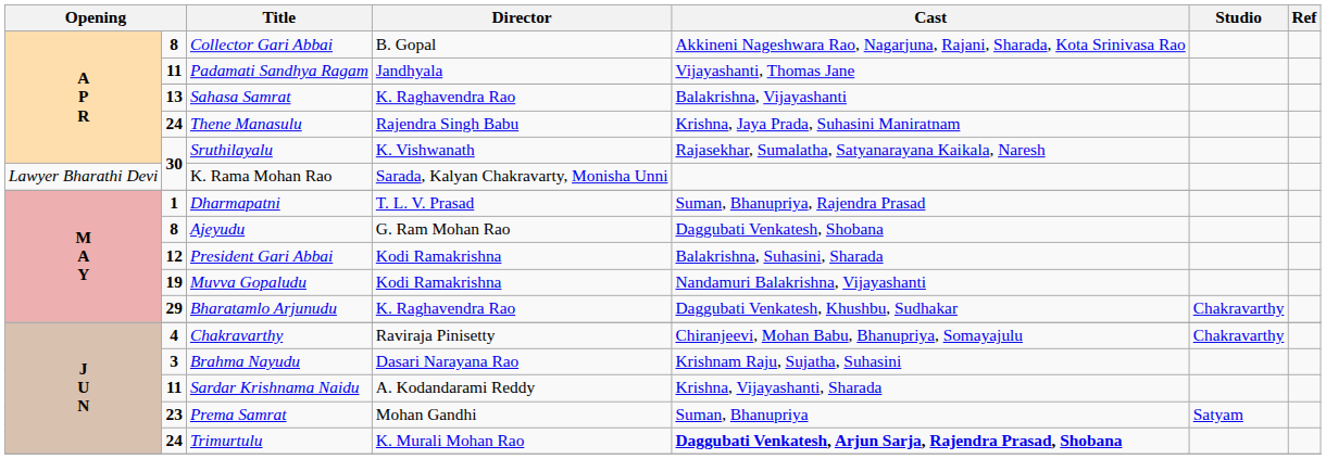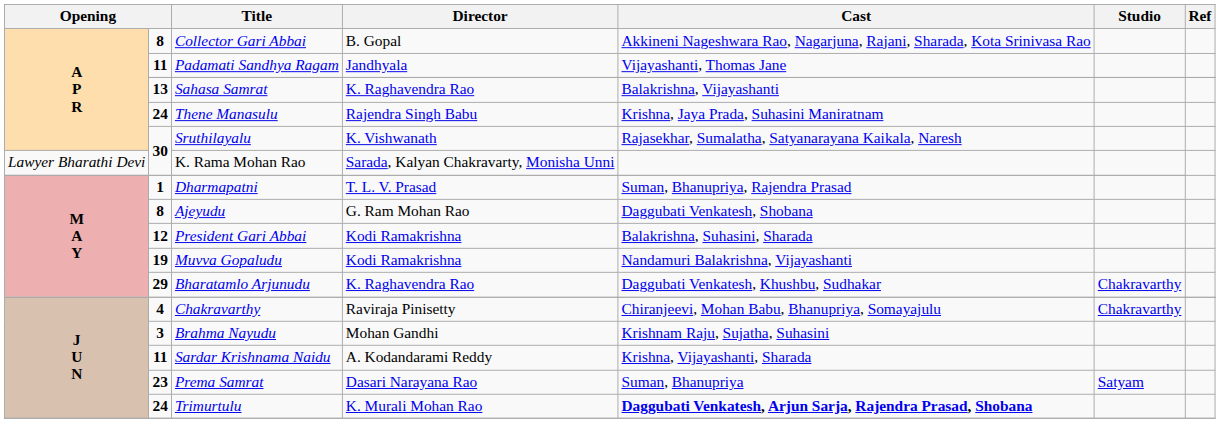 <table class="wikitable">
 <tr>
 <th colspan="2">Opening</th>
 <th>Title</th>
 <th>Director</th>
 <th>Cast</th>
 <th>Studio</th>
 <th>Ref</th>
 </tr>
 <tr April!>
 <td rowspan="6" valign="center" align="center" style="background:#FFDEAD;"><strong>A<br>P<br>R</strong></td>
 <td rowspan="1" align="center"><strong>8</strong></td>
 <td><em><a href='#'>Collector Gari Abbai</a></em></td>
 <td>B. Gopal</td>
 <td><a href='#'>Akkineni Nageshwara Rao</a>, <a href='#'>Nagarjuna</a>, <a href='#'>Rajani</a>, <a href='#'>Sharada</a>, <a href='#'>Kota Srinivasa Rao</a></td>
 <td></td>
 <td></td>
 </tr>
 <tr>
 <td rowspan="1" align="center"><strong>11</strong></td>
 <td><em><a href='#'>Padamati Sandhya Ragam</a></em></td>
 <td><a href='#'>Jandhyala</a></td>
 <td><a href='#'>Vijayashanti</a>, <a href='#'>Thomas Jane</a></td>
 <td></td>
 <td></td>
 </tr>
 <tr>
 </tr>
 <tr>
 <td rowspan="1" align="center"><strong>13</strong></td>
 <td><em><a href='#'>Sahasa Samrat</a></em></td>
 <td><a href='#'>K. Raghavendra Rao</a></td>
 <td><a href='#'>Balakrishna</a>, <a href='#'>Vijayashanti</a></td>
 <td></td>
 <td></td>
 </tr>
 <tr>
 <td rowspan="1" align="center"><strong>24</strong></td>
 <td><em><a href='#'>Thene Manasulu</a></em></td>
 <td><a href='#'>Rajendra Singh Babu</a></td>
 <td><a href='#'>Krishna</a>, <a href='#'>Jaya Prada</a>, <a href='#'>Suhasini Maniratnam</a></td>
 <td></td>
 <td></td>
 </tr>
 <tr>
 <td rowspan="2" align="center"><strong>30</strong></td>
 <td><em><a href='#'>Sruthilayalu</a></em></td>
 <td><a href='#'>K. Vishwanath</a></td>
 <td><a href='#'>Rajasekhar</a>, <a href='#'>Sumalatha</a>, <a href='#'>Satyanarayana Kaikala</a>, <a href='#'>Naresh</a></td>
 <td></td>
 <td></td>
 </tr>
 <tr>
 <td><em>Lawyer Bharathi Devi</em></td>
 <td>K. Rama Mohan Rao</td>
 <td><a href='#'>Sarada</a>, Kalyan Chakravarty, <a href='#'>Monisha Unni</a></td>
 <td></td>
 <td></td>
 </tr>
 <tr>
 </tr>
 <tr May!>
 <td rowspan="5" valign="center" align="center" style="background:#edafaf;"><strong>M<br>A<br>Y</strong></td>
 <td rowspan="1" align="center"><strong>1</strong></td>
 <td><em><a href='#'>Dharmapatni</a></em></td>
 <td><a href='#'>T. L. V. Prasad</a></td>
 <td><a href='#'>Suman</a>, <a href='#'>Bhanupriya</a>, <a href='#'>Rajendra Prasad</a></td>
 <td></td>
 <td></td>
 </tr>
 <tr>
 <td rowspan="1" align="center"><strong>8</strong></td>
 <td><em><a href='#'>Ajeyudu</a></em></td>
 <td>G. Ram Mohan Rao</td>
 <td><a href='#'>Daggubati Venkatesh</a>, <a href='#'>Shobana</a></td>
 <td></td>
 <td></td>
 </tr>
 <tr>
 <td rowspan="1" align="center"><strong>12</strong></td>
 <td><em><a href='#'>President Gari Abbai</a></em></td>
 <td><a href='#'>Kodi Ramakrishna</a></td>
 <td><a href='#'>Balakrishna</a>, <a href='#'>Suhasini</a>, <a href='#'>Sharada</a></td>
 <td></td>
 <td></td>
 </tr>
 <tr>
 <td rowspan="1" align="center"><strong>19</strong></td>
 <td><em><a href='#'>Muvva Gopaludu</a></em></td>
 <td><a href='#'>Kodi Ramakrishna</a></td>
 <td><a href='#'>Nandamuri Balakrishna</a>, <a href='#'>Vijayashanti</a></td>
 <td></td>
 <td></td>
 </tr>
 <tr>
 <td rowspan="1" align="center"><strong>29</strong></td>
 <td><em><a href='#'>Bharatamlo Arjunudu</a></em></td>
 <td><a href='#'>K. Raghavendra Rao</a></td>
 <td><a href='#'>Daggubati Venkatesh</a>, <a href='#'>Khushbu</a>, <a href='#'>Sudhakar</a></td>
 <td><a href='#'>Chakravarthy</a></td>
 <td></td>
 </tr>
 <tr>
 </tr>
 <tr June!>
 <td rowspan="5" valign="center" align="center" style="background:#d9c1b0;"><strong>J<br>U<br>N</strong></td>
 <td rowspan="1" align="center"><strong>4</strong></td>
 <td><em><a href='#'>Chakravarthy</a></em></td>
 <td>Raviraja Pinisetty</td>
 <td><a href='#'>Chiranjeevi</a>, <a href='#'>Mohan Babu</a>, <a href='#'>Bhanupriya</a>, <a href='#'>Somayajulu</a></td>
 <td><a href='#'>Chakravarthy</a></td>
 <td></td>
 </tr>
 <tr>
 <td rowspan="1" align="center"><strong>3</strong></td>
 <td><em><a href='#'>Brahma Nayudu</a></em></td>
-<td><a href='#'>Dasari Narayana Rao</a></td>
+<td>Mohan Gandhi</td>
 <td><a href='#'>Krishnam Raju</a>, <a href='#'>Sujatha</a>, <a href='#'>Suhasini</a></td>
 <td></td>
 <td></td>
 </tr>
 <tr>
 <td rowspan="1" align="center"><strong>11</strong></td>
 <td><em><a href='#'>Sardar Krishnama Naidu</a></em></td>
 <td>A. Kodandarami Reddy</td>
 <td><a href='#'>Krishna</a>, <a href='#'>Vijayashanti</a>, <a href='#'>Sharada</a></td>
 <td></td>
 <td></td>
 </tr>
 <tr>
 <td rowspan="1" align="center"><strong>23</strong></td>
 <td><em><a href='#'>Prema Samrat</a></em></td>
-<td>Mohan Gandhi</td>
+<td><a href='#'>Dasari Narayana Rao</a></td>
 <td><a href='#'>Suman</a>, <a href='#'>Bhanupriya</a></td>
 <td><a href='#'>Satyam</a></td>
 <td></td>
 </tr>
 <tr>
 <td rowspan="1" align="center"><strong>24</strong></td>
 <td><em><a href='#'>Trimurtulu</a></em></td>
 <td><a href='#'>K. Murali Mohan Rao</a></td>
 <td><strong><a href='#'>Daggubati Venkatesh</a>, <a href='#'>Arjun Sarja</a>, <a href='#'>Rajendra Prasad</a>, <a href='#'>Shobana</a></strong></td>
 <td></td>
 <td></td>
 </tr>
 <tr>
 </tr>
 </table>
